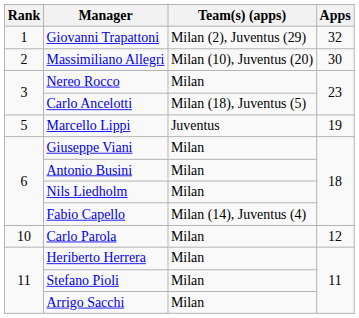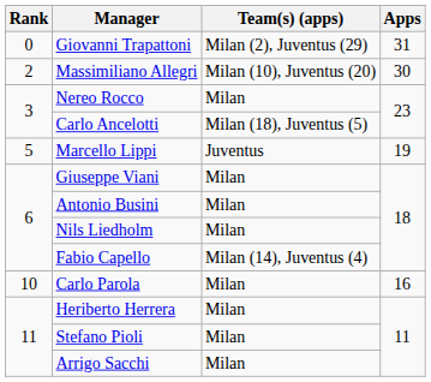 <table class=wikitable style="text-align:center">
 <tr>
 <th>Rank</th>
 <th>Manager</th>
 <th>Team(s) (apps)</th>
 <th>Apps</th>
 </tr>
 <tr>
-<td>1</td>
+<td>0</td>
 <td align=left> <a href='#'>Giovanni Trapattoni</a></td>
 <td align=left>Milan (2), Juventus (29)</td>
-<td>32</td>
+<td>31</td>
 </tr>
 <tr>
 <td>2</td>
 <td align=left> <a href='#'>Massimiliano Allegri</a></td>
 <td align=left>Milan (10), Juventus (20)</td>
 <td>30</td>
 </tr>
 <tr>
 <td rowspan=2>3</td>
 <td align=left> <a href='#'>Nereo Rocco</a></td>
 <td align=left>Milan</td>
 <td rowspan=2>23</td>
 </tr>
 <tr>
 <td align=left> <a href='#'>Carlo Ancelotti</a></td>
 <td align=left>Milan (18), Juventus (5)</td>
 </tr>
 <tr>
 <td>5</td>
 <td align=left> <a href='#'>Marcello Lippi</a></td>
 <td align=left>Juventus</td>
 <td>19</td>
 </tr>
 <tr>
 <td rowspan=4>6</td>
 <td align=left> <a href='#'>Giuseppe Viani</a></td>
 <td align=left>Milan</td>
 <td rowspan=4>18</td>
 </tr>
 <tr>
 <td align=left> <a href='#'>Antonio Busini</a></td>
 <td align=left>Milan</td>
 </tr>
 <tr>
 <td align=left> <a href='#'>Nils Liedholm</a></td>
 <td align=left>Milan</td>
 </tr>
 <tr>
 <td align=left> <a href='#'>Fabio Capello</a></td>
 <td align=left>Milan (14), Juventus (4)</td>
 </tr>
 <tr>
 <td>10</td>
 <td align=left> <a href='#'>Carlo Parola</a></td>
 <td align=left>Milan</td>
-<td>12</td>
+<td>16</td>
 </tr>
 <tr>
 <td rowspan=3>11</td>
 <td align=left> <a href='#'>Heriberto Herrera</a></td>
 <td align=left>Milan</td>
 <td rowspan=3>11</td>
 </tr>
 <tr>
 <td align=left> <a href='#'>Stefano Pioli</a></td>
 <td align=left>Milan</td>
 </tr>
 <tr>
 <td align=left> <a href='#'>Arrigo Sacchi</a></td>
 <td align=left>Milan</td>
 </tr>
 </table>
